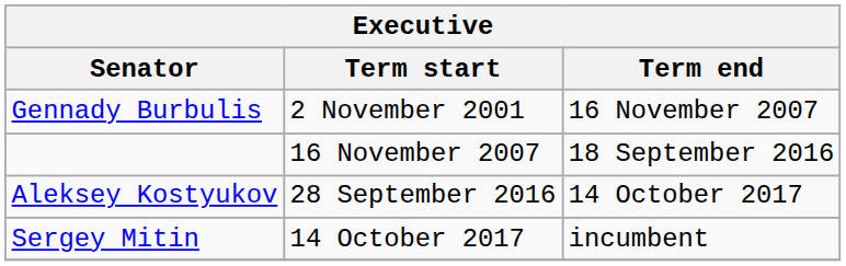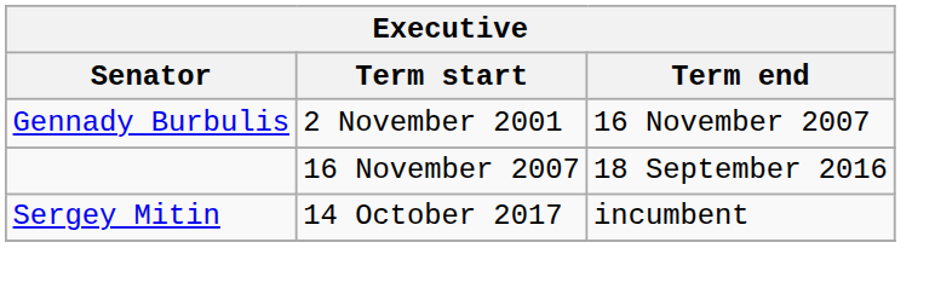 <table class="wikitable sortable">
 <tr>
 <th colspan=3>Executive</th>
 </tr>
 <tr>
 <th>Senator</th>
 <th>Term start</th>
 <th>Term end</th>
 </tr>
 <tr>
 <td><a href='#'>Gennady Burbulis</a></td>
 <td>2 November 2001</td>
 <td>16 November 2007</td>
 </tr>
 <tr>
 <td></td>
 <td>16 November 2007</td>
 <td>18 September 2016</td>
 </tr>
 <tr>
-<td><a href='#'>Aleksey Kostyukov</a></td>
-<td>28 September 2016</td>
-<td>14 October 2017</td>
-</tr>
-<tr>
 <td><a href='#'>Sergey Mitin</a></td>
 <td>14 October 2017</td>
 <td>incumbent</td>
 </tr>
 <tr>
 </tr>
 </table>
